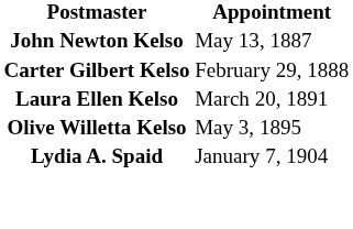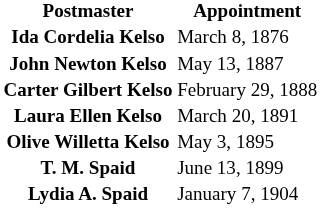 <table>
 <tr>
 <th>Postmaster</th>
 <th>Appointment</th>
+</tr>
+<tr>
+<th>Ida Cordelia Kelso</th>
+<td>March 8, 1876</td>
 </tr>
 <tr>
 <th>John Newton Kelso</th>
 <td>May 13, 1887</td>
 </tr>
 <tr>
 <th>Carter Gilbert Kelso</th>
 <td>February 29, 1888</td>
 </tr>
 <tr>
 <th>Laura Ellen Kelso</th>
 <td>March 20, 1891</td>
 </tr>
 <tr>
 <th>Olive Willetta Kelso</th>
 <td>May 3, 1895</td>
 </tr>
 <tr>
+<th>T. M. Spaid</th>
+<td>June 13, 1899</td>
+</tr>
+<tr>
 <th>Lydia A. Spaid</th>
 <td>January 7, 1904</td>
 </tr>
 </table>
